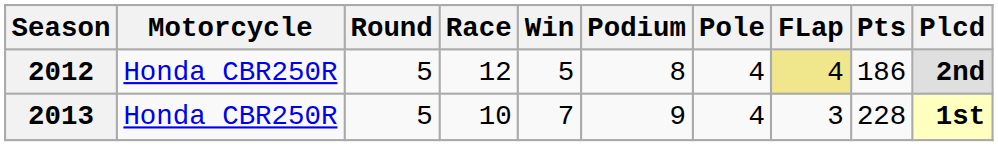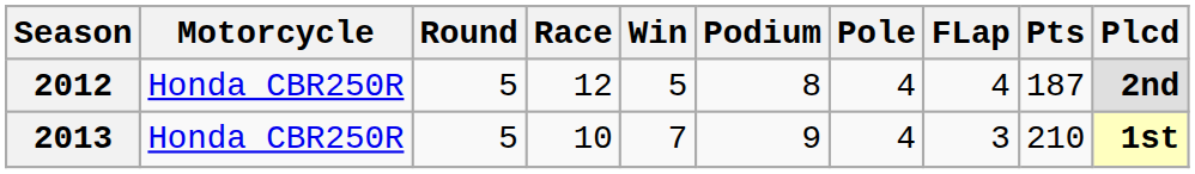 <table class="wikitable">
 <tr>
 <th>Season</th>
 <th>Motorcycle</th>
 <th>Round</th>
 <th>Race</th>
 <th>Win</th>
 <th>Podium</th>
 <th>Pole</th>
 <th>FLap</th>
 <th>Pts</th>
 <th>Plcd</th>
 </tr>
 <tr align="right">
 <th>2012</th>
 <td align="left"><a href='#'>Honda CBR250R</a></td>
 <td>5</td>
 <td>12</td>
 <td>5</td>
 <td>8</td>
 <td>4</td>
-<td style="background: khaki;">4</td>
-<td>186</td>
+<td>4</td>
+<td>187</td>
 <td style="background:#dfdfdf;"><strong>2nd</strong></td>
 </tr>
 <tr align="right">
 <th>2013</th>
 <td align="left"><a href='#'>Honda CBR250R</a></td>
 <td>5</td>
 <td>10</td>
 <td>7</td>
 <td>9</td>
 <td>4</td>
 <td>3</td>
-<td>228</td>
+<td>210</td>
 <td style="background:#ffffbf;"><strong>1st</strong></td>
 </tr>
 </table>
